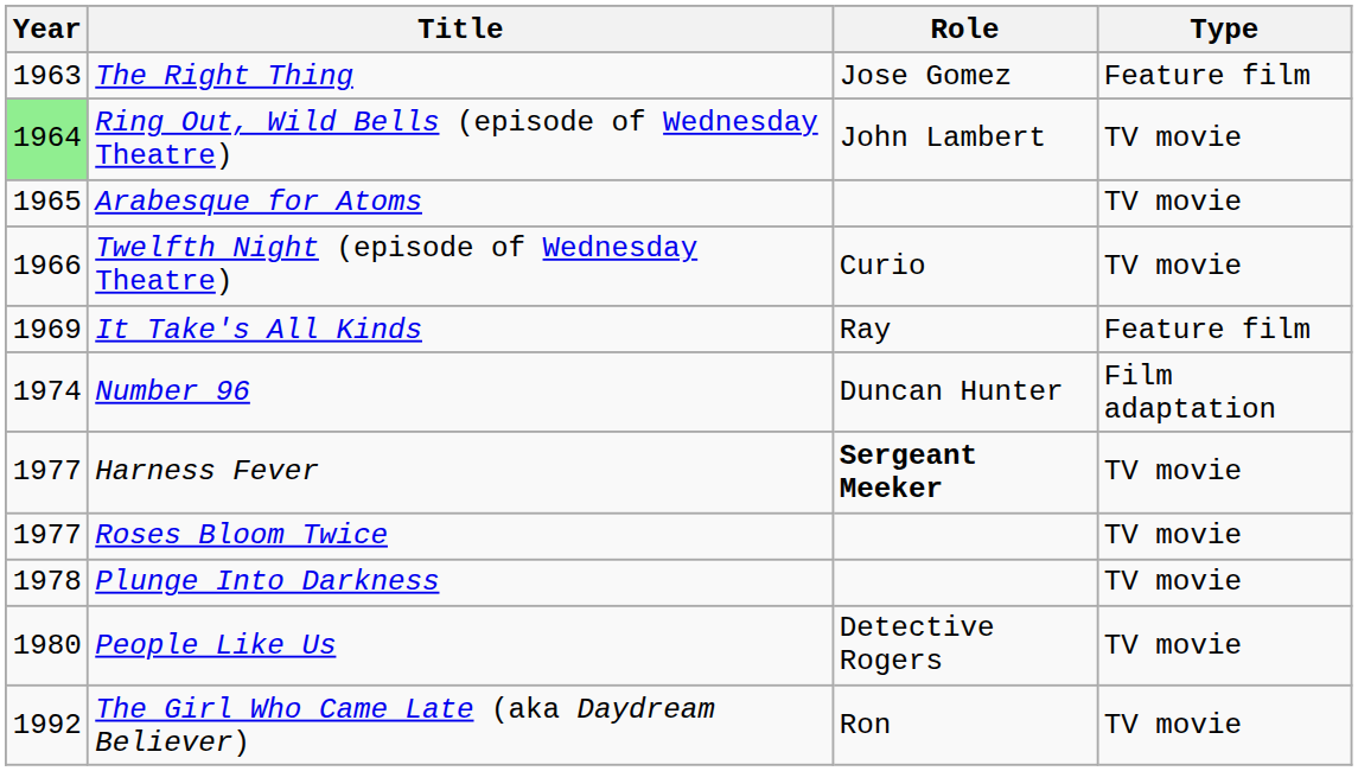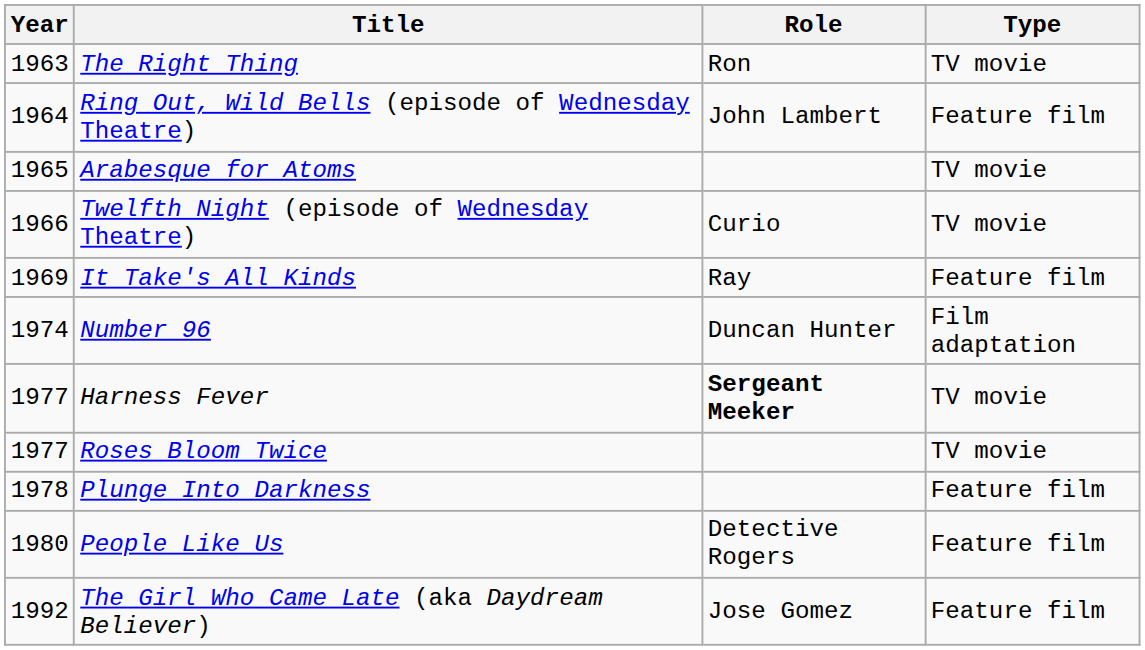 <table class="wikitable">
 <tr>
 <th>Year</th>
 <th>Title</th>
 <th>Role</th>
 <th>Type</th>
 </tr>
 <tr>
 <td>1963</td>
 <td><em><a href='#'>The Right Thing</a></em></td>
-<td>Jose Gomez</td>
-<td>Feature film</td>
+<td>Ron</td>
+<td>TV movie</td>
 </tr>
 <tr>
-<td style="background: lightgreen;">1964</td>
+<td>1964</td>
 <td><em><a href='#'>Ring Out, Wild Bells</a></em> (episode of <a href='#'>Wednesday Theatre</a>)</td>
 <td>John Lambert</td>
-<td>TV movie</td>
+<td>Feature film</td>
 </tr>
 <tr>
 <td>1965</td>
 <td><em><a href='#'>Arabesque for Atoms</a></em></td>
 <td></td>
 <td>TV movie</td>
 </tr>
 <tr>
 <td>1966</td>
 <td><em><a href='#'>Twelfth Night</a></em> (episode of <a href='#'>Wednesday Theatre</a>)</td>
 <td>Curio</td>
 <td>TV movie</td>
 </tr>
 <tr>
 <td>1969</td>
 <td><em><a href='#'>It Take's All Kinds</a></em></td>
 <td>Ray</td>
 <td>Feature film</td>
 </tr>
 <tr>
 <td>1974</td>
 <td><em><a href='#'>Number 96</a></em></td>
 <td>Duncan Hunter</td>
 <td>Film adaptation</td>
 </tr>
 <tr>
 <td>1977</td>
 <td><em>Harness Fever</em></td>
 <td><strong>Sergeant Meeker</strong></td>
 <td>TV movie</td>
 </tr>
 <tr>
 <td>1977</td>
 <td><em><a href='#'>Roses Bloom Twice</a></em></td>
 <td></td>
 <td>TV movie</td>
 </tr>
 <tr>
 <td>1978</td>
 <td><em><a href='#'>Plunge Into Darkness</a></em></td>
 <td></td>
-<td>TV movie</td>
+<td>Feature film</td>
 </tr>
 <tr>
 <td>1980</td>
 <td><em><a href='#'>People Like Us</a></em></td>
 <td>Detective Rogers</td>
-<td>TV movie</td>
+<td>Feature film</td>
 </tr>
 <tr>
 <td>1992</td>
 <td><em><a href='#'>The Girl Who Came Late</a></em> (aka <em>Daydream Believer</em>)</td>
-<td>Ron</td>
-<td>TV movie</td>
+<td>Jose Gomez</td>
+<td>Feature film</td>
 </tr>
 </table>
